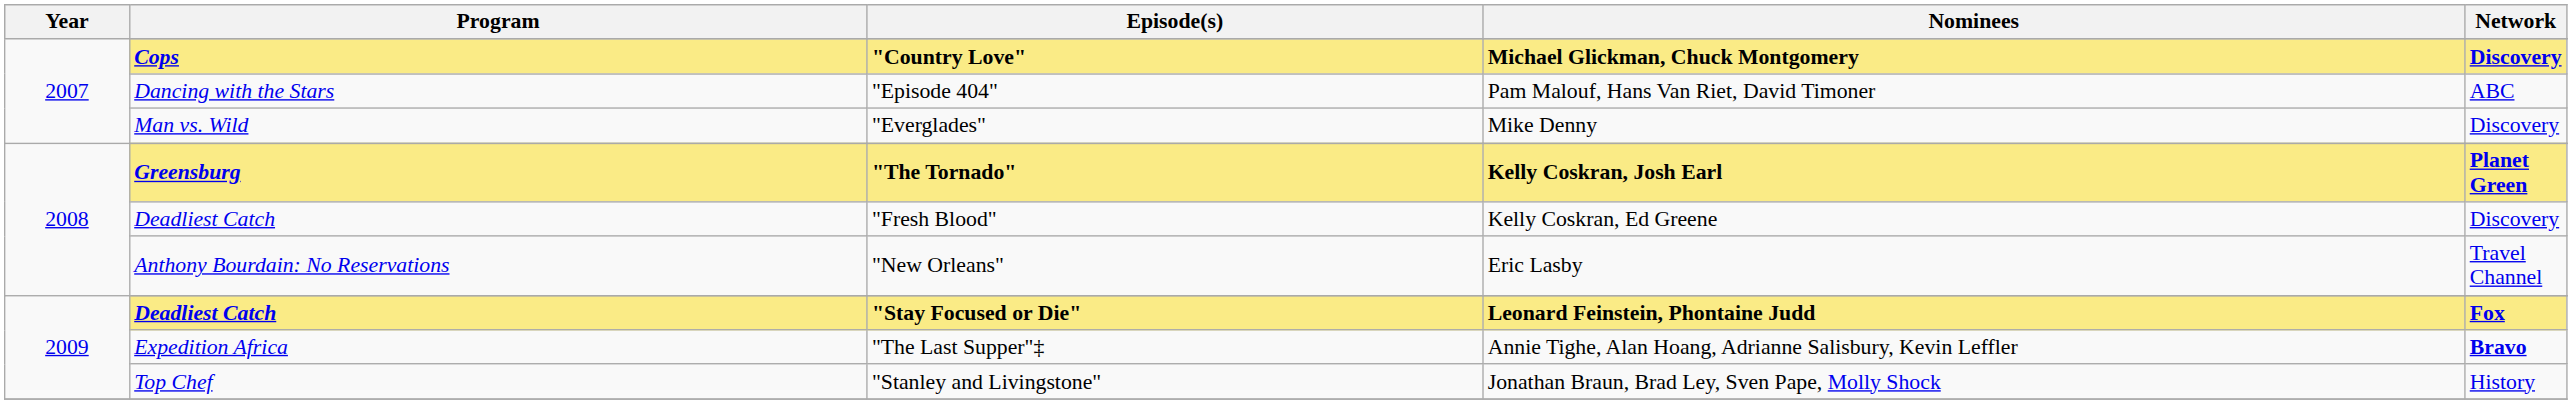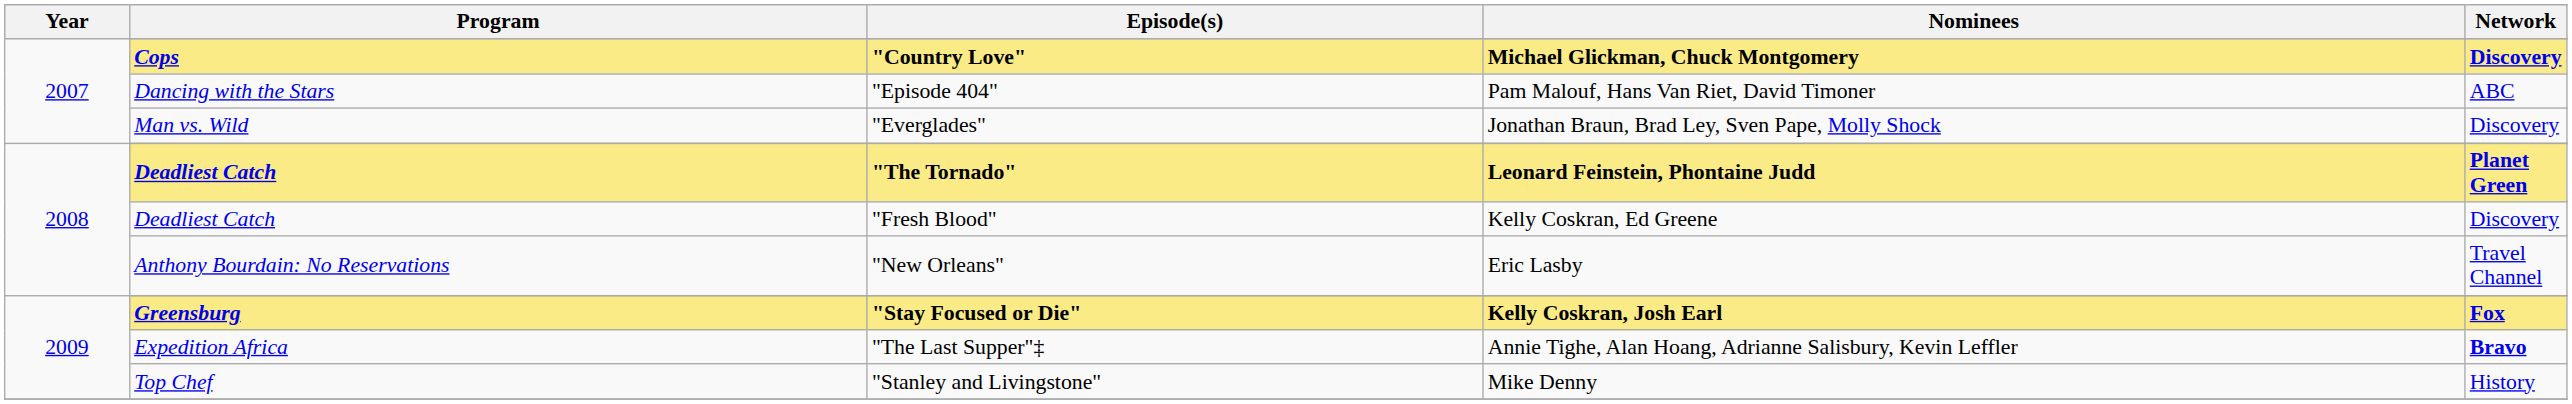 <table class="wikitable" style="width:95%">
 <tr bgcolor="#bebebe">
 <th width="5%">Year</th>
 <th width="30%">Program</th>
 <th width="25%">Episode(s)</th>
 <th width="40%">Nominees</th>
 <th width="5%">Network</th>
 </tr>
 <tr>
 <td rowspan=4 style="text-align:center"><a href='#'>2007</a><br></td>
 </tr>
 <tr style="background:#FAEB86">
 <td><strong><em><a href='#'>Cops</a></em></strong></td>
 <td><strong>"Country Love"</strong></td>
 <td><strong>Michael Glickman, Chuck Montgomery</strong></td>
 <td><strong><a href='#'>Discovery</a></strong></td>
 </tr>
 <tr>
 <td><em><a href='#'>Dancing with the Stars</a></em></td>
 <td>"Episode 404"</td>
 <td>Pam Malouf, Hans Van Riet, David Timoner</td>
 <td><a href='#'>ABC</a></td>
 </tr>
 <tr>
 <td><em><a href='#'>Man vs. Wild</a></em></td>
 <td>"Everglades"</td>
-<td>Mike Denny</td>
+<td>Jonathan Braun, Brad Ley, Sven Pape, <a href='#'>Molly Shock</a></td>
 <td><a href='#'>Discovery</a></td>
 </tr>
 <tr>
 <td rowspan=4 style="text-align:center"><a href='#'>2008</a><br></td>
 </tr>
 <tr style="background:#FAEB86">
-<td><strong><em><a href='#'>Greensburg</a></em></strong></td>
+<td><strong><em><a href='#'>Deadliest Catch</a></em></strong></td>
 <td><strong>"The Tornado"</strong></td>
-<td><strong>Kelly Coskran, Josh Earl</strong></td>
+<td><strong>Leonard Feinstein, Phontaine Judd</strong></td>
 <td><strong><a href='#'>Planet Green</a></strong></td>
 </tr>
 <tr>
 <td><em><a href='#'>Deadliest Catch</a></em></td>
 <td>"Fresh Blood"</td>
 <td>Kelly Coskran, Ed Greene</td>
 <td><a href='#'>Discovery</a></td>
 </tr>
 <tr>
 <td><em><a href='#'>Anthony Bourdain: No Reservations</a></em></td>
 <td>"New Orleans"</td>
 <td>Eric Lasby</td>
 <td><a href='#'>Travel Channel</a></td>
 </tr>
 <tr>
 <td rowspan=4 style="text-align:center"><a href='#'>2009</a><br></td>
 </tr>
 <tr style="background:#FAEB86">
-<td><strong><em><a href='#'>Deadliest Catch</a></em></strong></td>
+<td><strong><em><a href='#'>Greensburg</a></em></strong></td>
 <td><strong>"Stay Focused or Die"</strong></td>
-<td><strong>Leonard Feinstein, Phontaine Judd</strong></td>
+<td><strong>Kelly Coskran, Josh Earl</strong></td>
 <td><strong><a href='#'>Fox</a></strong></td>
 </tr>
 <tr>
 <td><em><a href='#'>Expedition Africa</a></em></td>
 <td>"The Last Supper"‡</td>
 <td>Annie Tighe, Alan Hoang, Adrianne Salisbury, Kevin Leffler</td>
 <td><strong><a href='#'>Bravo</a></strong></td>
 </tr>
 <tr>
 <td><em><a href='#'>Top Chef</a></em></td>
 <td>"Stanley and Livingstone"</td>
-<td>Jonathan Braun, Brad Ley, Sven Pape, <a href='#'>Molly Shock</a></td>
+<td>Mike Denny</td>
 <td><a href='#'>History</a></td>
 </tr>
 <tr>
 </tr>
 </table>
